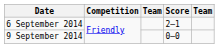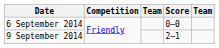 <table class="wikitable">
 <tr>
 <th>Date</th>
 <th>Competition</th>
 <th>Team</th>
 <th>Score</th>
 <th>Team</th>
 </tr>
 <tr>
 <td>6 September 2014</td>
 <td rowspan="2"><a href='#'>Friendly</a></td>
 <td></td>
-<td>2–1</td>
+<td>0–0</td>
 <td></td>
 </tr>
 <tr>
 <td>9 September 2014</td>
 <td></td>
-<td>0–0</td>
+<td>2–1</td>
 <td></td>
 </tr>
 </table>
